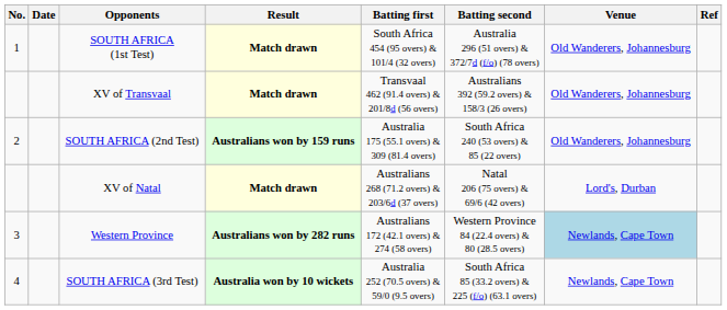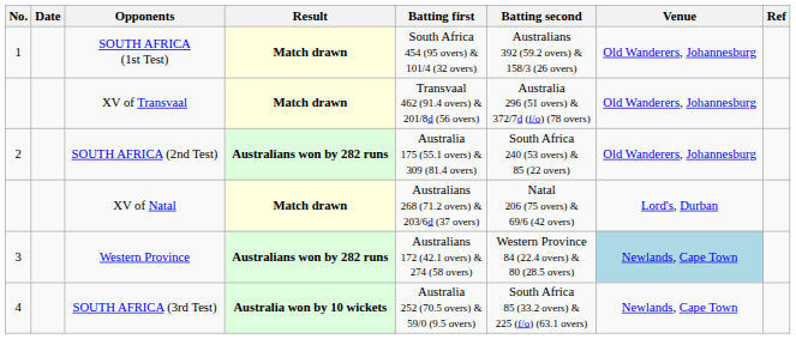 <table class="wikitable" style="font-size:90%; width: 100%; text-align: center;">
 <tr>
 <th>No.</th>
 <th>Date</th>
 <th>Opponents</th>
 <th>Result</th>
 <th>Batting first</th>
 <th>Batting second</th>
 <th>Venue</th>
 <th>Ref</th>
 </tr>
 <tr>
 <td>1</td>
 <td></td>
 <td><a href='#'>SOUTH AFRICA</a><br>(1st Test)</td>
 <td bgcolor="#ffffdd"><strong>Match drawn</strong></td>
 <td>South Africa<br><small>454 (95 overs) &<br>101/4 (32 overs)</small></td>
-<td>Australia<br><small>296 (51 overs) &<br>372/7<a href='#'>d</a> (<a href='#'>f/o</a>) (78 overs)</small></td>
+<td>Australians<br><small>392 (59.2 overs) &<br>158/3 (26 overs)</small></td>
 <td><a href='#'>Old Wanderers</a>, <a href='#'>Johannesburg</a></td>
 <td></td>
 </tr>
 <tr>
 <td></td>
 <td></td>
 <td>XV of <a href='#'>Transvaal</a></td>
 <td bgcolor="#ffffdd"><strong>Match drawn</strong></td>
 <td>Transvaal<br><small>462 (91.4 overs) &<br>201/8<a href='#'>d</a> (56 overs)</small></td>
-<td>Australians<br><small>392 (59.2 overs) &<br>158/3 (26 overs)</small></td>
+<td>Australia<br><small>296 (51 overs) &<br>372/7<a href='#'>d</a> (<a href='#'>f/o</a>) (78 overs)</small></td>
 <td><a href='#'>Old Wanderers</a>, <a href='#'>Johannesburg</a></td>
 <td></td>
 </tr>
 <tr>
 <td>2</td>
 <td></td>
 <td><a href='#'>SOUTH AFRICA</a> (2nd Test)</td>
-<td bgcolor="#ddffdd"><strong>Australians won by 159 runs</strong></td>
+<td bgcolor="#ddffdd"><strong>Australians won by 282 runs</strong></td>
 <td>Australia<br><small>175 (55.1 overs) &<br>309 (81.4 overs)</small></td>
 <td>South Africa<br><small>240 (53 overs) &<br>85 (22 overs)</small></td>
 <td><a href='#'>Old Wanderers</a>, <a href='#'>Johannesburg</a></td>
 <td></td>
 </tr>
 <tr>
 <td></td>
 <td></td>
 <td>XV of <a href='#'>Natal</a></td>
 <td bgcolor="#ffffdd"><strong>Match drawn</strong></td>
 <td>Australians<br><small>268 (71.2 overs) &<br>203/6<a href='#'>d</a> (37 overs)</small></td>
 <td>Natal<br><small>206 (75 overs) &<br>69/6 (42 overs)</small></td>
 <td><a href='#'>Lord's</a>, <a href='#'>Durban</a></td>
 <td></td>
 </tr>
 <tr>
 <td>3</td>
 <td></td>
 <td><a href='#'>Western Province</a></td>
 <td bgcolor="#ddffdd"><strong>Australians won by 282 runs</strong></td>
 <td>Australians<br><small>172 (42.1 overs) &<br>274 (58 overs)</small></td>
 <td>Western Province<br><small>84 (22.4 overs) &<br>80 (28.5 overs)</small></td>
 <td style="background: lightblue;"><a href='#'>Newlands</a>, <a href='#'>Cape Town</a></td>
 <td></td>
 </tr>
 <tr>
 <td>4</td>
 <td></td>
 <td><a href='#'>SOUTH AFRICA</a> (3rd Test)</td>
 <td bgcolor="#ddffdd"><strong>Australia won by 10 wickets</strong></td>
 <td>Australia<br><small>252 (70.5 overs) &<br>59/0 (9.5 overs)</small></td>
 <td>South Africa<br><small>85 (33.2 overs) &<br>225 (<a href='#'>f/o</a>) (63.1 overs)</small></td>
 <td><a href='#'>Newlands</a>, <a href='#'>Cape Town</a></td>
 <td></td>
 </tr>
 </table>
